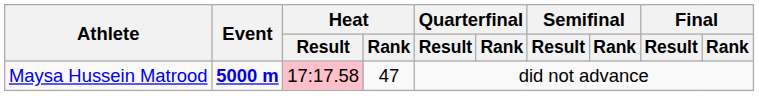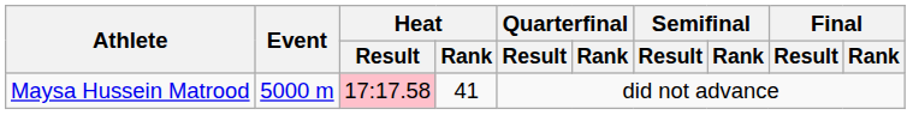 <table class=wikitable style="font-size:90%">
 <tr>
 <th rowspan="2">Athlete</th>
 <th rowspan="2">Event</th>
 <th colspan="2">Heat</th>
 <th colspan="2">Quarterfinal</th>
 <th colspan="2">Semifinal</th>
 <th colspan="2">Final</th>
 </tr>
 <tr style="font-size:95%">
 <th>Result</th>
 <th>Rank</th>
 <th>Result</th>
 <th>Rank</th>
 <th>Result</th>
 <th>Rank</th>
 <th>Result</th>
 <th>Rank</th>
 </tr>
 <tr align=center>
 <td align=left><a href='#'>Maysa Hussein Matrood</a></td>
-<td align=left><strong><a href='#'>5000 m</a></strong></td>
+<td align=left><a href='#'>5000 m</a></td>
 <td style="background: pink;">17:17.58</td>
-<td>47</td>
+<td>41</td>
 <td colspan=6>did not advance</td>
 </tr>
 </table>
